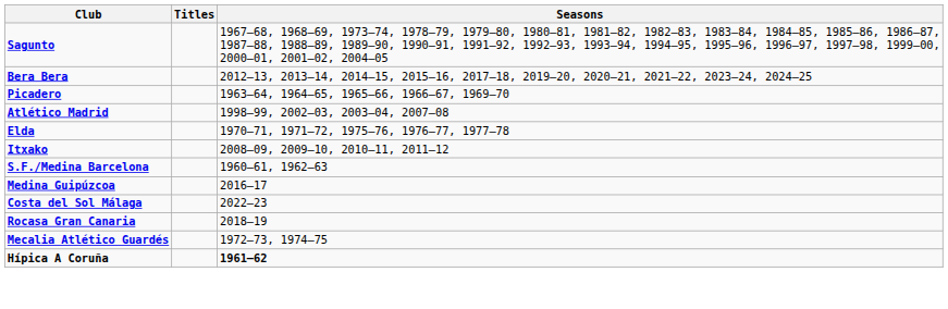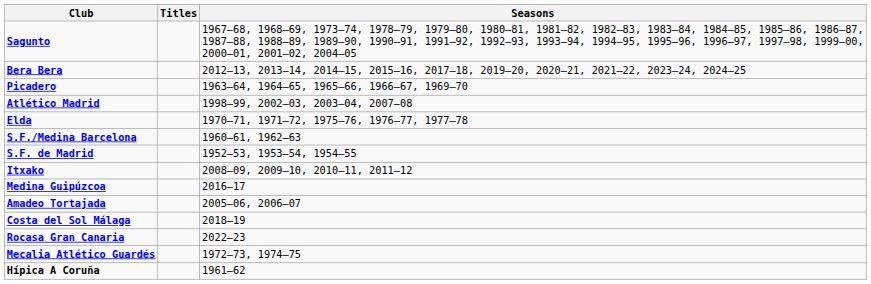 <table class="wikitable">
 <tr>
 <th>Club</th>
 <th>Titles</th>
 <th>Seasons</th>
 </tr>
 <tr>
 <td><strong><a href='#'>Sagunto</a></strong></td>
 <td></td>
 <td>1967–68, 1968–69, 1973–74, 1978–79, 1979–80, 1980–81, 1981–82, 1982–83, 1983–84, 1984–85, 1985–86, 1986–87,<br> 1987–88, 1988–89, 1989–90, 1990–91, 1991–92, 1992–93, 1993–94, 1994–95, 1995–96, 1996–97, 1997–98, 1999–00,<br> 2000–01, 2001–02, 2004–05</td>
 </tr>
 <tr>
 <td><strong><a href='#'>Bera Bera</a></strong></td>
 <td></td>
 <td>2012–13, 2013–14, 2014–15, 2015–16, 2017–18, 2019–20, 2020–21, 2021–22, 2023–24, 2024–25</td>
 </tr>
 <tr>
 <td><strong><a href='#'>Picadero</a></strong></td>
 <td></td>
 <td>1963–64, 1964–65, 1965–66, 1966–67, 1969–70</td>
 </tr>
 <tr>
 <td><strong><a href='#'>Atlético Madrid</a></strong></td>
 <td></td>
 <td>1998–99, 2002–03, 2003–04, 2007–08</td>
 </tr>
 <tr>
 <td><strong><a href='#'>Elda</a></strong></td>
 <td></td>
 <td>1970–71, 1971–72, 1975–76, 1976–77, 1977–78</td>
 </tr>
 <tr>
+<td><strong><a href='#'>S.F./Medina Barcelona</a></strong></td>
+<td></td>
+<td>1960–61, 1962–63</td>
+</tr>
+<tr>
+<td><strong><a href='#'>S.F. de Madrid</a></strong></td>
+<td></td>
+<td>1952–53, 1953–54, 1954–55</td>
+</tr>
+<tr>
 <td><strong><a href='#'>Itxako</a></strong></td>
 <td></td>
 <td>2008–09, 2009–10, 2010–11, 2011–12</td>
-</tr>
-<tr>
-<td><strong><a href='#'>S.F./Medina Barcelona</a></strong></td>
-<td></td>
-<td>1960–61, 1962–63</td>
 </tr>
 <tr>
 <td><strong><a href='#'>Medina Guipúzcoa</a></strong></td>
 <td></td>
 <td>2016–17</td>
 </tr>
 <tr>
+<td><strong><a href='#'>Amadeo Tortajada</a></strong></td>
+<td></td>
+<td>2005–06, 2006–07</td>
+</tr>
+<tr>
 <td><strong><a href='#'>Costa del Sol Málaga</a></strong></td>
 <td></td>
-<td>2022–23</td>
+<td>2018–19</td>
 </tr>
 <tr>
 <td><strong><a href='#'>Rocasa Gran Canaria</a></strong></td>
 <td></td>
-<td>2018–19</td>
+<td>2022–23</td>
 </tr>
 <tr>
 <td><strong><a href='#'>Mecalia Atlético Guardés</a></strong></td>
 <td></td>
 <td>1972–73, 1974–75</td>
 </tr>
 <tr>
 <td><strong>Hípica A Coruña</strong></td>
 <td></td>
-<td><strong>1961–62</strong></td>
+<td>1961–62</td>
 </tr>
 </table>
